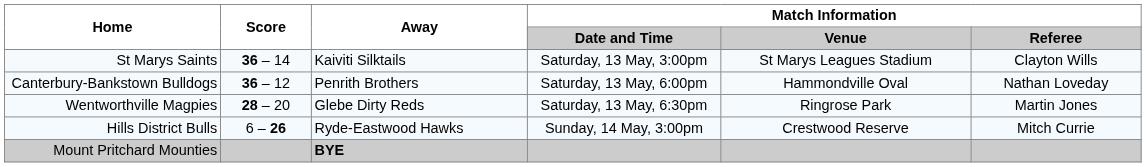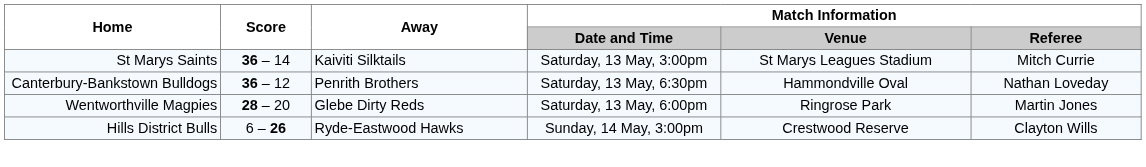 <table width="100%" cellspacing="0" cellpadding="3" border="1" style="border-collapse:collapse;  text-align:center;">
 <tr>
 <th rowspan="2" width="19%">Home</th>
 <th rowspan="2" width="8%">Score</th>
 <th rowspan="2" width="19%">Away</th>
 <th colspan="3">Match Information</th>
 </tr>
 <tr style="background:#CCCCCC">
 <th width="17%">Date and Time</th>
 <th width="22%">Venue</th>
 <th width="50%">Referee</th>
 </tr>
 <tr style="text-align:center; background:#f5faff;">
 <td align="right">St Marys Saints </td>
 <td><strong>36</strong> – 14</td>
 <td align="left"> Kaiviti Silktails</td>
 <td>Saturday, 13 May, 3:00pm</td>
 <td>St Marys Leagues Stadium</td>
-<td>Clayton Wills</td>
+<td>Mitch Currie</td>
 </tr>
 <tr style="text-align:center; background:#f5faff;">
 <td align="right">Canterbury-Bankstown Bulldogs </td>
 <td><strong>36</strong> – 12</td>
 <td align="left"> Penrith Brothers</td>
-<td>Saturday, 13 May, 6:00pm</td>
+<td>Saturday, 13 May, 6:30pm</td>
 <td>Hammondville Oval</td>
 <td>Nathan Loveday</td>
 </tr>
 <tr style="text-align:center; background:#f5faff;">
 <td align="right">Wentworthville Magpies </td>
 <td><strong>28</strong> – 20</td>
 <td align="left"> Glebe Dirty Reds</td>
-<td>Saturday, 13 May, 6:30pm</td>
+<td>Saturday, 13 May, 6:00pm</td>
 <td>Ringrose Park</td>
 <td>Martin Jones</td>
 </tr>
 <tr style="text-align:center; background:#f5faff;">
 <td align="right">Hills District Bulls </td>
 <td>6 – <strong>26</strong></td>
 <td align="left"> Ryde-Eastwood Hawks</td>
 <td>Sunday, 14 May, 3:00pm</td>
 <td>Crestwood Reserve</td>
-<td>Mitch Currie</td>
-</tr>
-<tr style="text-align:center; background:#CCCCCC;">
-<td align="right">Mount Pritchard Mounties </td>
-<td></td>
-<td align="left"><strong>BYE</strong></td>
-<td></td>
-<td></td>
-<td></td>
+<td>Clayton Wills</td>
 </tr>
 </table>
